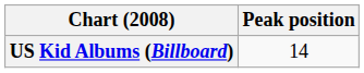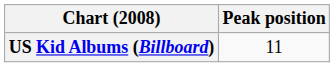 <table class="wikitable sortable plainrowheaders" style="text-align:center">
 <tr>
 <th scope="col">Chart (2008)</th>
 <th scope="col">Peak position</th>
 </tr>
 <tr>
 <th scope="row">US <a href='#'>Kid Albums</a> (<em><a href='#'>Billboard</a></em>)</th>
-<td>14</td>
+<td>11</td>
 </tr>
 </table>
